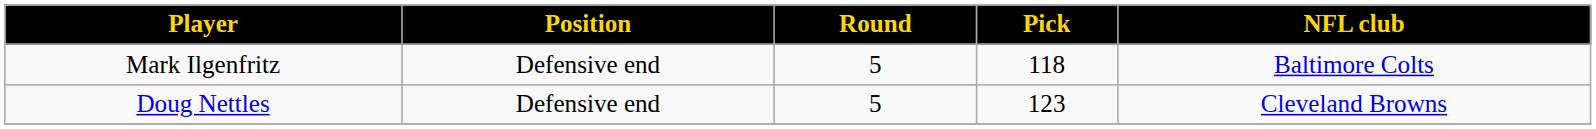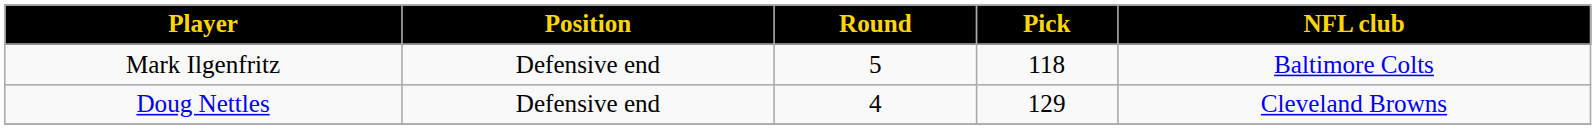 <table class="wikitable" width="80%">
 <tr align="center"  style="background:black;color:gold;">
 <td><strong>Player</strong></td>
 <td><strong>Position</strong></td>
 <td><strong>Round</strong></td>
 <td><strong>Pick</strong></td>
 <td><strong>NFL club</strong></td>
 </tr>
 <tr align="center" bgcolor="">
 <td>Mark Ilgenfritz</td>
 <td>Defensive end</td>
 <td>5</td>
 <td>118</td>
 <td><a href='#'>Baltimore Colts</a></td>
 </tr>
 <tr align="center" bgcolor="">
 <td><a href='#'>Doug Nettles</a></td>
 <td>Defensive end</td>
-<td>5</td>
-<td>123</td>
+<td>4</td>
+<td>129</td>
 <td><a href='#'>Cleveland Browns</a></td>
 </tr>
 <tr align="center" bgcolor="">
 </tr>
 </table>
